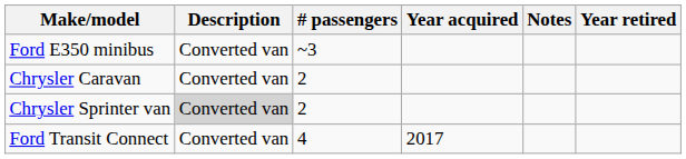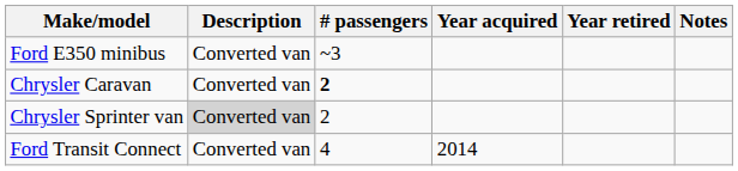 <table class="wikitable">
 <tr>
 <th>Make/model</th>
 <th>Description</th>
 <th># passengers</th>
 <th>Year acquired</th>
+<th>Year retired</th>
 <th>Notes</th>
-<th>Year retired</th>
 </tr>
 <tr>
 <td><a href='#'>Ford</a> E350 minibus</td>
 <td>Converted van</td>
 <td>~3</td>
 <td></td>
 <td></td>
 <td></td>
 </tr>
 <tr>
 <td><a href='#'>Chrysler</a> Caravan</td>
 <td>Converted van</td>
-<td>2</td>
+<td><strong>2</strong></td>
 <td></td>
 <td></td>
 <td></td>
 </tr>
 <tr>
 <td><a href='#'>Chrysler</a> Sprinter van</td>
 <td style="background: lightgrey;">Converted van</td>
 <td>2</td>
 <td></td>
 <td></td>
 <td></td>
 </tr>
 <tr>
 <td><a href='#'>Ford</a> Transit Connect</td>
 <td>Converted van</td>
 <td>4</td>
-<td>2017</td>
+<td>2014</td>
 <td></td>
 <td></td>
 </tr>
 </table>
